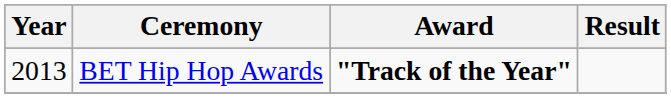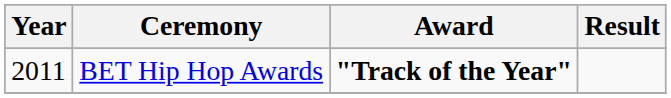 <table class="wikitable">
 <tr>
 <th>Year</th>
 <th>Ceremony</th>
 <th>Award</th>
 <th>Result</th>
 </tr>
 <tr>
-<td>2013</td>
+<td>2011</td>
 <td><a href='#'>BET Hip Hop Awards</a></td>
 <td><strong>"Track of the Year"</strong></td>
 <td></td>
 </tr>
 <tr>
 </tr>
 </table>
